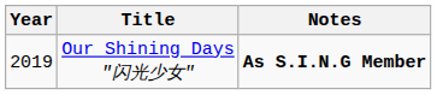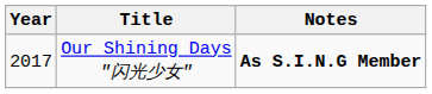 <table class="wikitable" style="text-align:center;">
 <tr>
 <th>Year</th>
 <th>Title</th>
 <th>Notes</th>
 </tr>
 <tr>
-<td>2019</td>
+<td>2017</td>
 <td><a href='#'>Our Shining Days</a><br><em>"闪光少女"</em></td>
 <td><strong>As S.I.N.G Member</strong></td>
 </tr>
 </table>
